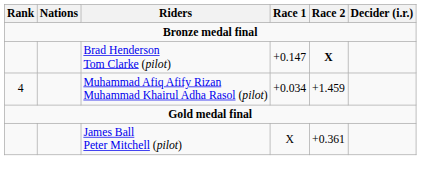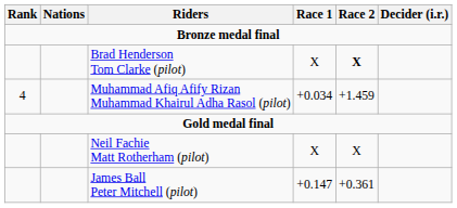 <table class="wikitable" style="text-align:center">
 <tr>
 <th>Rank</th>
 <th>Nations</th>
 <th>Riders</th>
 <th>Race 1</th>
 <th>Race 2</th>
 <th>Decider (i.r.)</th>
 </tr>
 <tr>
 <td colspan=6><strong>Bronze medal final</strong></td>
 </tr>
 <tr>
 <td></td>
 <td align="left"></td>
 <td align="left"><a href='#'>Brad Henderson</a><br><a href='#'>Tom Clarke</a> (<em>pilot</em>)</td>
-<td>+0.147</td>
+<td>X</td>
 <td><strong>X</strong></td>
 <td></td>
 </tr>
 <tr>
 <td>4</td>
 <td align="left"></td>
 <td align="left"><a href='#'>Muhammad Afiq Afify Rizan</a><br><a href='#'>Muhammad Khairul Adha Rasol</a> (<em>pilot</em>)</td>
 <td>+0.034</td>
 <td>+1.459</td>
 <td></td>
 </tr>
 <tr>
 <td colspan=6><strong>Gold medal final</strong></td>
 </tr>
 <tr>
 <td></td>
 <td align="left"></td>
+<td align="left"><a href='#'>Neil Fachie</a><br><a href='#'>Matt Rotherham</a> (<em>pilot</em>)</td>
+<td>X</td>
+<td>X</td>
+<td></td>
+</tr>
+<tr>
+<td></td>
+<td align="left"></td>
 <td align="left"><a href='#'>James Ball</a><br><a href='#'>Peter Mitchell</a> (<em>pilot</em>)</td>
-<td>X</td>
+<td>+0.147</td>
 <td>+0.361</td>
 <td></td>
 </tr>
 </table>
